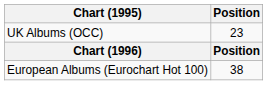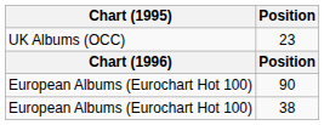 <table class="wikitable plainrowheaders">
 <tr>
 <th>Chart (1995)</th>
 <th>Position</th>
 </tr>
 <tr>
 <td>UK Albums (OCC)</td>
 <td style="text-align:center;">23</td>
 </tr>
 <tr>
 <th>Chart (1996)</th>
 <th>Position</th>
 </tr>
 <tr>
 <td>European Albums (Eurochart Hot 100)</td>
+<td align="center">90</td>
+</tr>
+<tr>
+<td>European Albums (Eurochart Hot 100)</td>
 <td style="text-align:center;">38</td>
 </tr>
 </table>
